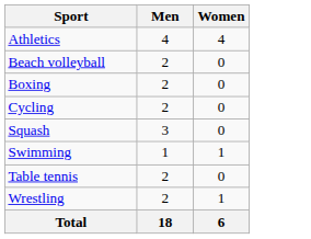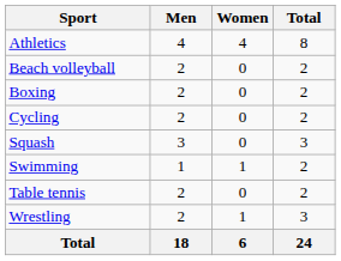 <table class="wikitable sortable" style="text-align:center;">
 <tr>
 <th width=140>Sport</th>
 <th width=55>Men</th>
 <th width=55>Women</th>
+<th width=55>Total</th>
 </tr>
 <tr>
 <td align=left><a href='#'>Athletics</a></td>
 <td>4</td>
 <td>4</td>
+<td>8</td>
 </tr>
 <tr>
 <td align=left><a href='#'>Beach volleyball</a></td>
 <td>2</td>
 <td>0</td>
+<td>2</td>
 </tr>
 <tr>
 <td align=left><a href='#'>Boxing</a></td>
 <td>2</td>
 <td>0</td>
+<td>2</td>
 </tr>
 <tr>
 <td align=left><a href='#'>Cycling</a></td>
 <td>2</td>
 <td>0</td>
+<td>2</td>
 </tr>
 <tr>
 <td align=left><a href='#'>Squash</a></td>
 <td>3</td>
 <td>0</td>
+<td>3</td>
 </tr>
 <tr>
 <td align=left><a href='#'>Swimming</a></td>
 <td>1</td>
 <td>1</td>
+<td>2</td>
 </tr>
 <tr>
 <td align=left><a href='#'>Table tennis</a></td>
 <td>2</td>
 <td>0</td>
+<td>2</td>
 </tr>
 <tr>
 <td align=left><a href='#'>Wrestling</a></td>
 <td>2</td>
 <td>1</td>
+<td>3</td>
 </tr>
 <tr>
 <th>Total</th>
 <th>18</th>
 <th>6</th>
+<th>24</th>
 </tr>
 </table>
